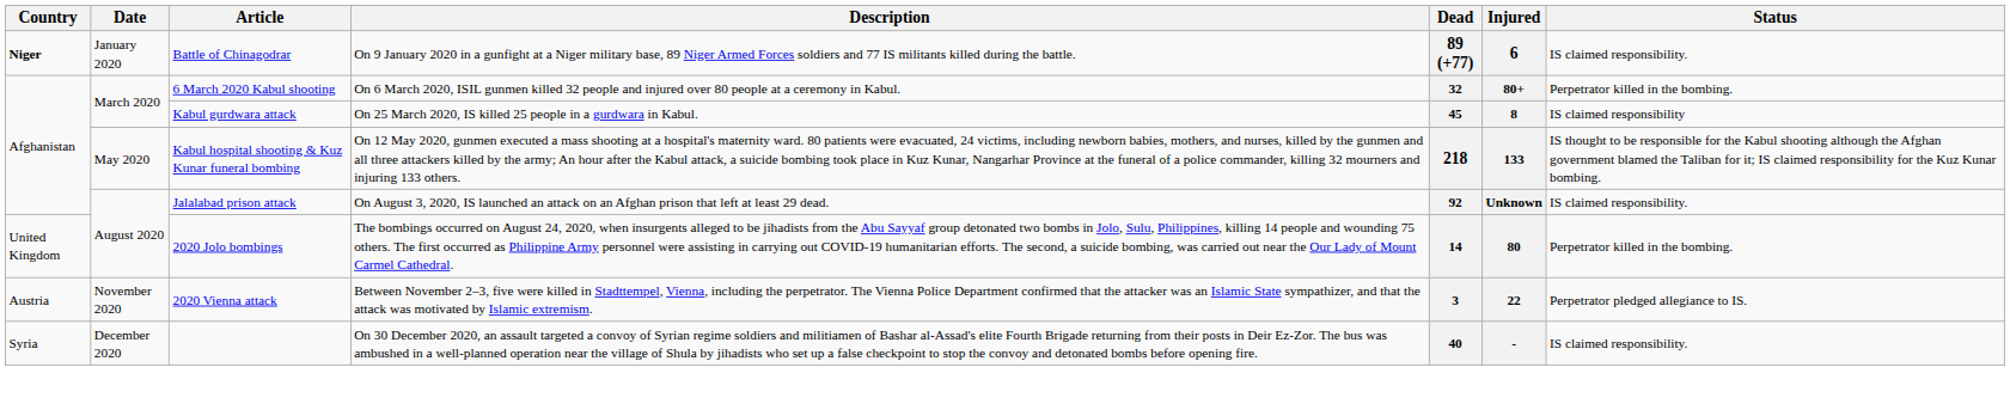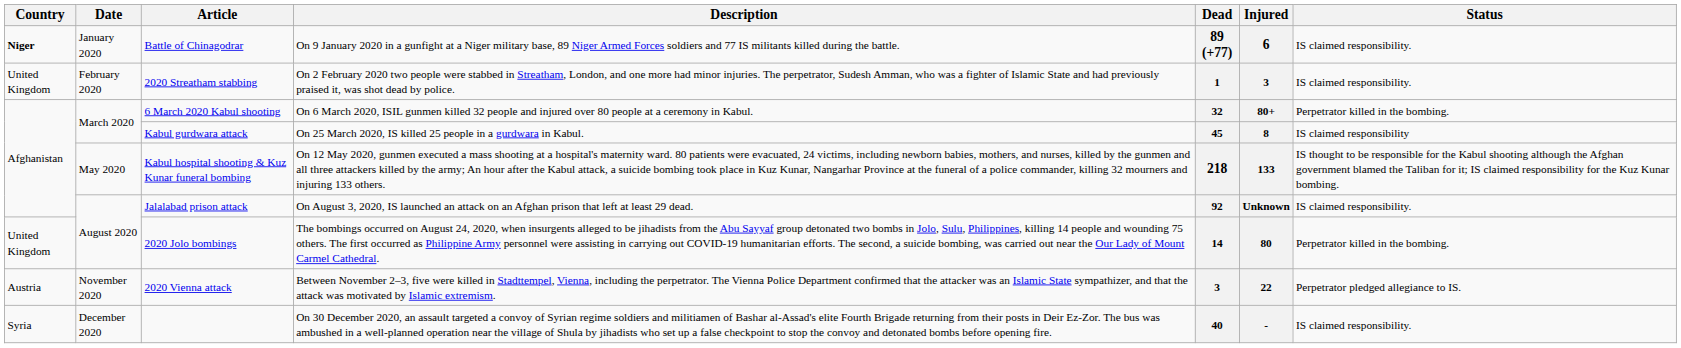 <table class="wikitable sortable">
 <tr>
 <th>Country</th>
 <th>Date</th>
 <th>Article</th>
 <th>Description</th>
 <th>Dead</th>
 <th>Injured</th>
 <th>Status</th>
 </tr>
 <tr>
 <td><strong><small>Niger</small></strong></td>
 <td><small>January</small><br><small>2020</small></td>
 <td><a href='#'><small>Battle of Chinagodrar</small></a></td>
 <td><small>On 9 January 2020 in a gunfight at a Niger military base, 89 <a href='#'>Niger Armed Forces</a> soldiers and 77 IS militants killed during the battle.</small></td>
 <th>89 (+77)</th>
 <th>6</th>
+<td><small>IS claimed responsibility.</small></td>
+</tr>
+<tr>
+<td><small>United Kingdom</small></td>
+<td><small>February 2020</small></td>
+<td><a href='#'><small>2020 Streatham stabbing</small></a></td>
+<td><small>On 2 February 2020 two people were stabbed in <a href='#'>Streatham</a>, London, and one more had minor injuries. The perpetrator, Sudesh Amman, who was a fighter of Islamic State and had previously praised it, was shot dead by police.</small></td>
+<th><small>1</small></th>
+<th><small>3</small></th>
 <td><small>IS claimed responsibility.</small></td>
 </tr>
 <tr>
 <td rowspan="4"><small>Afghanistan</small></td>
 <td rowspan="2"><small>March 2020</small></td>
 <td><a href='#'><small>6 March 2020 Kabul shooting</small></a></td>
 <td><small>On 6 March 2020, ISIL gunmen killed 32 people and injured over 80 people at a ceremony in Kabul.</small></td>
 <th><small>32</small></th>
 <th><small>80+</small></th>
 <td><small>Perpetrator killed in the bombing.</small></td>
 </tr>
 <tr>
 <td><a href='#'><small>Kabul gurdwara attack</small></a></td>
 <td><small>On 25 March 2020, IS killed 25 people in a <a href='#'>gurdwara</a> in Kabul.</small></td>
 <th><small>45</small></th>
 <th><small>8</small></th>
 <td><small>IS claimed responsibility</small></td>
 </tr>
 <tr>
 <td><small>May 2020</small></td>
 <td><a href='#'><small>Kabul hospital shooting & Kuz Kunar funeral bombing</small></a></td>
 <td><small>On 12 May 2020, gunmen executed a mass shooting at a hospital's maternity ward. 80 patients were evacuated, 24 victims, including newborn babies, mothers, and nurses, killed by the gunmen and all three attackers killed by the army; An hour after the Kabul attack, a suicide bombing took place in Kuz Kunar, Nangarhar Province at the funeral of a police commander, killing 32 mourners and injuring 133 others.</small></td>
 <th>218</th>
 <th><small>133</small></th>
 <td><small>IS thought to be responsible for the Kabul shooting although the Afghan government blamed the Taliban for it; IS claimed responsibility for the Kuz Kunar bombing.</small></td>
 </tr>
 <tr>
 <td rowspan="2"><small>August 2020</small></td>
 <td><a href='#'><small>Jalalabad prison attack</small></a></td>
 <td><small>On August 3, 2020, IS launched an attack on an Afghan prison that left at least 29 dead.</small></td>
 <th><small>92</small></th>
 <th><small>Unknown</small></th>
 <td><small>IS claimed responsibility.</small></td>
 </tr>
 <tr>
 <td><small>United Kingdom</small></td>
 <td><a href='#'><small>2020 Jolo bombings</small></a></td>
 <td><small>The bombings occurred on August 24, 2020, when insurgents alleged to be jihadists from the <a href='#'>Abu Sayyaf</a> group detonated two bombs in <a href='#'>Jolo</a>, <a href='#'>Sulu</a>, <a href='#'>Philippines</a>, killing 14 people and wounding 75 others. The first occurred as <a href='#'>Philippine Army</a> personnel were assisting in carrying out COVID-19 humanitarian efforts. The second, a suicide bombing, was carried out near the <a href='#'>Our Lady of Mount Carmel Cathedral</a>.</small></td>
 <th><small>14</small></th>
 <th><small>80</small></th>
 <td><small>Perpetrator killed in the bombing.</small></td>
 </tr>
 <tr>
 <td><small>Austria</small></td>
 <td><small>November 2020</small></td>
 <td><a href='#'><small>2020 Vienna attack</small></a></td>
 <td><small>Between November 2–3, five were killed in <a href='#'>Stadttempel</a>, <a href='#'>Vienna</a>, including the perpetrator. The Vienna Police Department confirmed that the attacker was an <a href='#'>Islamic State</a> sympathizer, and that the attack was motivated by <a href='#'>Islamic extremism</a>.</small></td>
 <th><small>3</small></th>
 <th><small>22</small></th>
 <td><small>Perpetrator pledged allegiance to IS.</small></td>
 </tr>
 <tr>
 <td><small>Syria</small></td>
 <td><small>December 2020</small></td>
 <td></td>
 <td><small>On 30 December 2020, an assault targeted a convoy of Syrian regime soldiers and militiamen of Bashar al-Assad's elite Fourth Brigade returning from their posts in Deir Ez-Zor. The bus was ambushed in a well-planned operation near the village of Shula by jihadists who set up a false checkpoint to stop the convoy and detonated bombs before opening fire.</small></td>
 <th><small>40</small></th>
 <th><small>-</small></th>
 <td><small>IS claimed responsibility.</small></td>
 </tr>
 </table>
